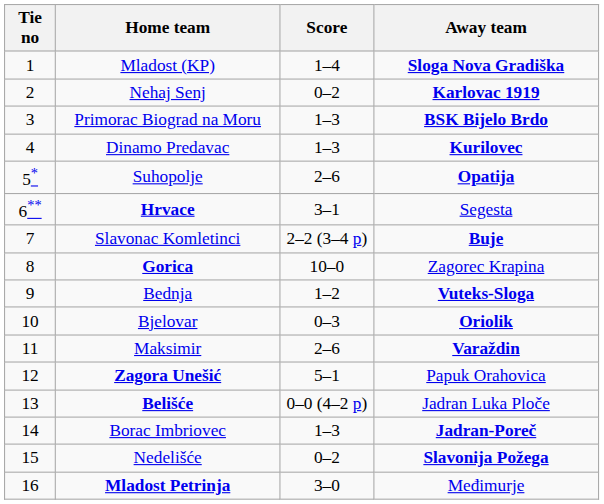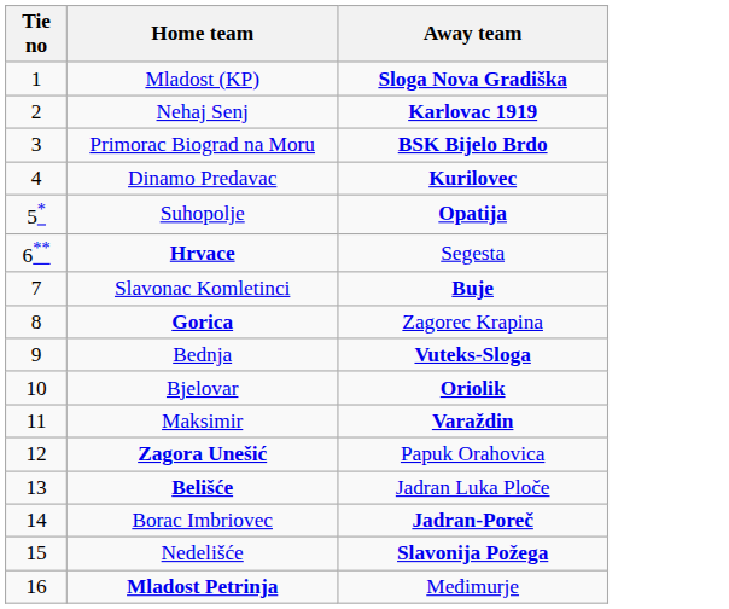 <table class="wikitable" style="text-align: center">
 <tr>
 <th width=40>Tie no</th>
 <th width=200>Home team</th>
-<th width=80>Score</th>
 <th width=200>Away team</th>
 </tr>
 <tr>
 <td>1</td>
 <td><a href='#'>Mladost (KP)</a></td>
-<td>1–4</td>
 <td><strong><a href='#'>Sloga Nova Gradiška</a></strong></td>
 </tr>
 <tr>
 <td>2</td>
 <td><a href='#'>Nehaj Senj</a></td>
-<td>0–2</td>
 <td><strong><a href='#'>Karlovac 1919</a></strong></td>
 </tr>
 <tr>
 <td>3</td>
 <td><a href='#'>Primorac Biograd na Moru</a></td>
-<td>1–3</td>
 <td><strong><a href='#'>BSK Bijelo Brdo</a></strong></td>
 </tr>
 <tr>
 <td>4</td>
 <td><a href='#'>Dinamo Predavac</a></td>
-<td>1–3 </td>
 <td><strong><a href='#'>Kurilovec</a></strong></td>
 </tr>
 <tr>
 <td>5<a href='#'><sup>*</sup></a></td>
 <td><a href='#'>Suhopolje</a></td>
-<td>2–6</td>
 <td><strong><a href='#'>Opatija</a></strong></td>
 </tr>
 <tr>
 <td>6<a href='#'><sup>**</sup></a></td>
 <td><a href='#'><strong>Hrvace</strong></a></td>
-<td>3–1</td>
 <td><a href='#'>Segesta</a></td>
 </tr>
 <tr>
 <td>7</td>
 <td><a href='#'>Slavonac Komletinci</a></td>
-<td>2–2 (3–4 <a href='#'>p</a>)</td>
 <td><strong><a href='#'>Buje</a></strong></td>
 </tr>
 <tr>
 <td>8</td>
 <td><strong><a href='#'>Gorica</a></strong></td>
-<td>10–0</td>
 <td><a href='#'>Zagorec Krapina</a></td>
 </tr>
 <tr>
 <td>9</td>
 <td><a href='#'>Bednja</a></td>
-<td>1–2 </td>
 <td><strong><a href='#'>Vuteks-Sloga</a></strong></td>
 </tr>
 <tr>
 <td>10</td>
 <td><a href='#'>Bjelovar</a></td>
-<td>0–3</td>
 <td><strong><a href='#'>Oriolik</a></strong></td>
 </tr>
 <tr>
 <td>11</td>
 <td><a href='#'>Maksimir</a></td>
-<td>2–6</td>
 <td><strong><a href='#'>Varaždin</a></strong></td>
 </tr>
 <tr>
 <td>12</td>
 <td><strong><a href='#'>Zagora Unešić</a></strong></td>
-<td>5–1</td>
 <td><a href='#'>Papuk Orahovica</a></td>
 </tr>
 <tr>
 <td>13</td>
 <td><strong><a href='#'>Belišće</a></strong></td>
-<td>0–0 (4–2 <a href='#'>p</a>)</td>
 <td><a href='#'>Jadran Luka Ploče</a></td>
 </tr>
 <tr>
 <td>14</td>
 <td><a href='#'>Borac Imbriovec</a></td>
-<td>1–3</td>
 <td><strong><a href='#'>Jadran-Poreč</a></strong></td>
 </tr>
 <tr>
 <td>15</td>
 <td><a href='#'>Nedelišće</a></td>
-<td>0–2</td>
 <td><strong><a href='#'>Slavonija Požega</a></strong></td>
 </tr>
 <tr>
 <td>16</td>
 <td><strong><a href='#'>Mladost Petrinja</a></strong></td>
-<td>3–0</td>
 <td><a href='#'>Međimurje</a></td>
 </tr>
 </table>
